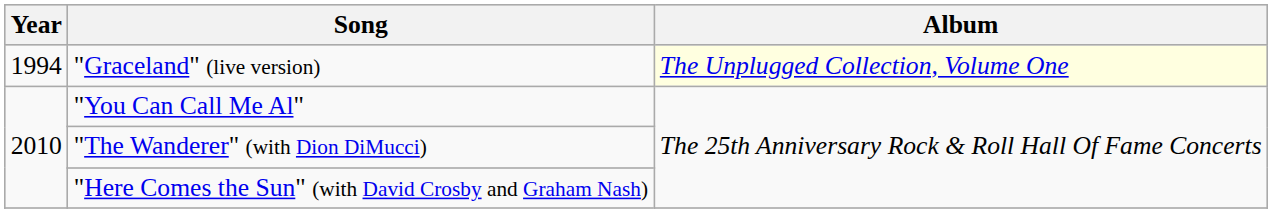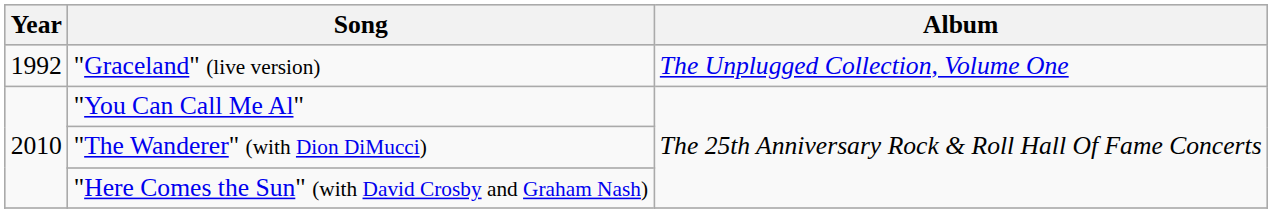 <table class="wikitable">
 <tr>
 <th>Year</th>
 <th>Song</th>
 <th>Album</th>
 </tr>
 <tr>
-<td>1994</td>
+<td>1992</td>
 <td>"<a href='#'>Graceland</a>" <small>(live version)</small></td>
-<td style="background: lightyellow;"><em><a href='#'>The Unplugged Collection, Volume One</a></em></td>
+<td><em><a href='#'>The Unplugged Collection, Volume One</a></em></td>
 </tr>
 <tr>
 <td rowspan="3">2010</td>
 <td>"<a href='#'>You Can Call Me Al</a>"</td>
 <td rowspan="3"><em>The 25th Anniversary Rock & Roll Hall Of Fame Concerts</em></td>
 </tr>
 <tr>
 <td>"<a href='#'>The Wanderer</a>" <small>(with <a href='#'>Dion DiMucci</a>)</small></td>
 </tr>
 <tr>
 <td>"<a href='#'>Here Comes the Sun</a>" <small>(with <a href='#'>David Crosby</a> and <a href='#'>Graham Nash</a>)</small></td>
 </tr>
 </table>
